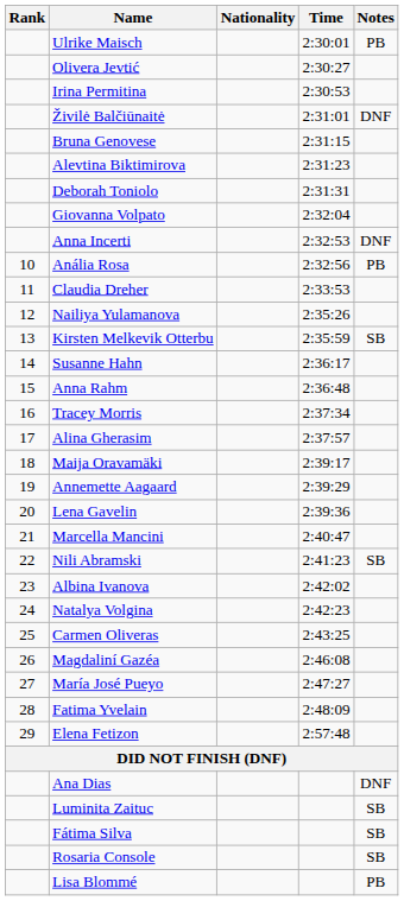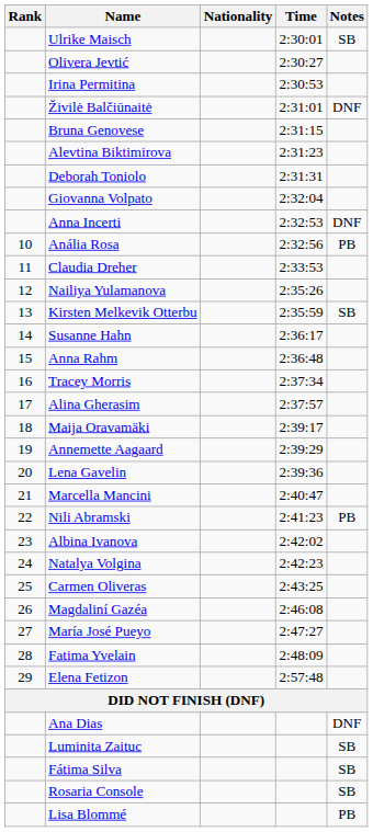 <table class="wikitable sortable" style="text-align:center">
 <tr>
 <th>Rank</th>
 <th>Name</th>
 <th>Nationality</th>
 <th>Time</th>
 <th>Notes</th>
 </tr>
 <tr>
 <td></td>
 <td align=left><a href='#'>Ulrike Maisch</a></td>
 <td align=left></td>
 <td>2:30:01</td>
-<td>PB</td>
+<td>SB</td>
 </tr>
 <tr>
 <td></td>
 <td align=left><a href='#'>Olivera Jevtić</a></td>
 <td align=left></td>
 <td>2:30:27</td>
 <td></td>
 </tr>
 <tr>
 <td></td>
 <td align=left><a href='#'>Irina Permitina</a></td>
 <td align=left></td>
 <td>2:30:53</td>
 <td></td>
 </tr>
 <tr>
 <td></td>
 <td align=left><a href='#'>Živilė Balčiūnaitė</a></td>
 <td align=left></td>
 <td>2:31:01</td>
 <td>DNF</td>
 </tr>
 <tr>
 <td></td>
 <td align=left><a href='#'>Bruna Genovese</a></td>
 <td align=left></td>
 <td>2:31:15</td>
 <td></td>
 </tr>
 <tr>
 <td></td>
 <td align=left><a href='#'>Alevtina Biktimirova</a></td>
 <td align=left></td>
 <td>2:31:23</td>
 <td></td>
 </tr>
 <tr>
 <td></td>
 <td align=left><a href='#'>Deborah Toniolo</a></td>
 <td align=left></td>
 <td>2:31:31</td>
 <td></td>
 </tr>
 <tr>
 <td></td>
 <td align=left><a href='#'>Giovanna Volpato</a></td>
 <td align=left></td>
 <td>2:32:04</td>
 <td></td>
 </tr>
 <tr>
 <td></td>
 <td align=left><a href='#'>Anna Incerti</a></td>
 <td align=left></td>
 <td>2:32:53</td>
 <td>DNF</td>
 </tr>
 <tr>
 <td>10</td>
 <td align=left><a href='#'>Anália Rosa</a></td>
 <td align=left></td>
 <td>2:32:56</td>
 <td>PB</td>
 </tr>
 <tr>
 <td>11</td>
 <td align=left><a href='#'>Claudia Dreher</a></td>
 <td align=left></td>
 <td>2:33:53</td>
 <td></td>
 </tr>
 <tr>
 <td>12</td>
 <td align=left><a href='#'>Nailiya Yulamanova</a></td>
 <td align=left></td>
 <td>2:35:26</td>
 <td></td>
 </tr>
 <tr>
 <td>13</td>
 <td align=left><a href='#'>Kirsten Melkevik Otterbu</a></td>
 <td align=left></td>
 <td>2:35:59</td>
 <td>SB</td>
 </tr>
 <tr>
 <td>14</td>
 <td align=left><a href='#'>Susanne Hahn</a></td>
 <td align=left></td>
 <td>2:36:17</td>
 <td></td>
 </tr>
 <tr>
 <td>15</td>
 <td align=left><a href='#'>Anna Rahm</a></td>
 <td align=left></td>
 <td>2:36:48</td>
 <td></td>
 </tr>
 <tr>
 <td>16</td>
 <td align=left><a href='#'>Tracey Morris</a></td>
 <td align=left></td>
 <td>2:37:34</td>
 <td></td>
 </tr>
 <tr>
 <td>17</td>
 <td align=left><a href='#'>Alina Gherasim</a></td>
 <td align=left></td>
 <td>2:37:57</td>
 <td></td>
 </tr>
 <tr>
 <td>18</td>
 <td align=left><a href='#'>Maija Oravamäki</a></td>
 <td align=left></td>
 <td>2:39:17</td>
 <td></td>
 </tr>
 <tr>
 <td>19</td>
 <td align=left><a href='#'>Annemette Aagaard</a></td>
 <td align=left></td>
 <td>2:39:29</td>
 <td></td>
 </tr>
 <tr>
 <td>20</td>
 <td align=left><a href='#'>Lena Gavelin</a></td>
 <td align=left></td>
 <td>2:39:36</td>
 <td></td>
 </tr>
 <tr>
 <td>21</td>
 <td align=left><a href='#'>Marcella Mancini</a></td>
 <td align=left></td>
 <td>2:40:47</td>
 <td></td>
 </tr>
 <tr>
 <td>22</td>
 <td align=left><a href='#'>Nili Abramski</a></td>
 <td align=left></td>
 <td>2:41:23</td>
-<td>SB</td>
+<td>PB</td>
 </tr>
 <tr>
 <td>23</td>
 <td align=left><a href='#'>Albina Ivanova</a></td>
 <td align=left></td>
 <td>2:42:02</td>
 <td></td>
 </tr>
 <tr>
 <td>24</td>
 <td align=left><a href='#'>Natalya Volgina</a></td>
 <td align=left></td>
 <td>2:42:23</td>
 <td></td>
 </tr>
 <tr>
 <td>25</td>
 <td align=left><a href='#'>Carmen Oliveras</a></td>
 <td align=left></td>
 <td>2:43:25</td>
 <td></td>
 </tr>
 <tr>
 <td>26</td>
 <td align=left><a href='#'>Magdaliní Gazéa</a></td>
 <td align=left></td>
 <td>2:46:08</td>
 <td></td>
 </tr>
 <tr>
 <td>27</td>
 <td align=left><a href='#'>María José Pueyo</a></td>
 <td align=left></td>
 <td>2:47:27</td>
 <td></td>
 </tr>
 <tr>
 <td>28</td>
 <td align=left><a href='#'>Fatima Yvelain</a></td>
 <td align=left></td>
 <td>2:48:09</td>
 <td></td>
 </tr>
 <tr>
 <td>29</td>
 <td align=left><a href='#'>Elena Fetizon</a></td>
 <td align=left></td>
 <td>2:57:48</td>
 <td></td>
 </tr>
 <tr>
 <th colspan="5">DID NOT FINISH (DNF)</th>
 </tr>
 <tr>
 <td></td>
 <td align=left><a href='#'>Ana Dias</a></td>
 <td align=left></td>
 <td></td>
 <td>DNF</td>
 </tr>
 <tr>
 <td></td>
 <td align=left><a href='#'>Luminita Zaituc</a></td>
 <td align=left></td>
 <td></td>
 <td>SB</td>
 </tr>
 <tr>
 <td></td>
 <td align=left><a href='#'>Fátima Silva</a></td>
 <td align=left></td>
 <td></td>
 <td>SB</td>
 </tr>
 <tr>
 <td></td>
 <td align=left><a href='#'>Rosaria Console</a></td>
 <td align=left></td>
 <td></td>
 <td>SB</td>
 </tr>
 <tr>
 <td></td>
 <td align=left><a href='#'>Lisa Blommé</a></td>
 <td align=left></td>
 <td></td>
 <td>PB</td>
 </tr>
 </table>
